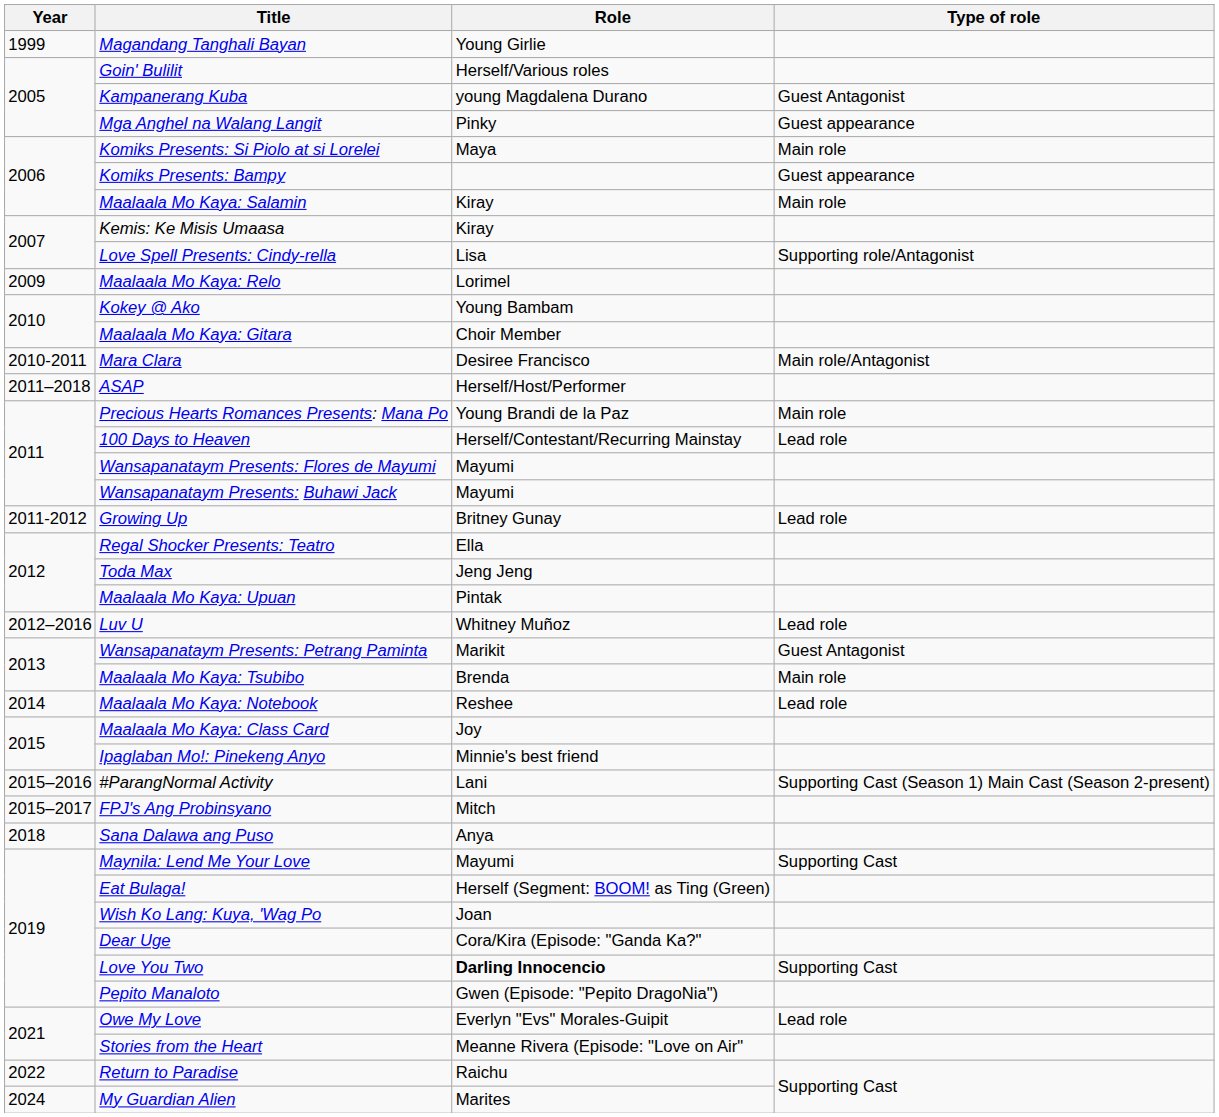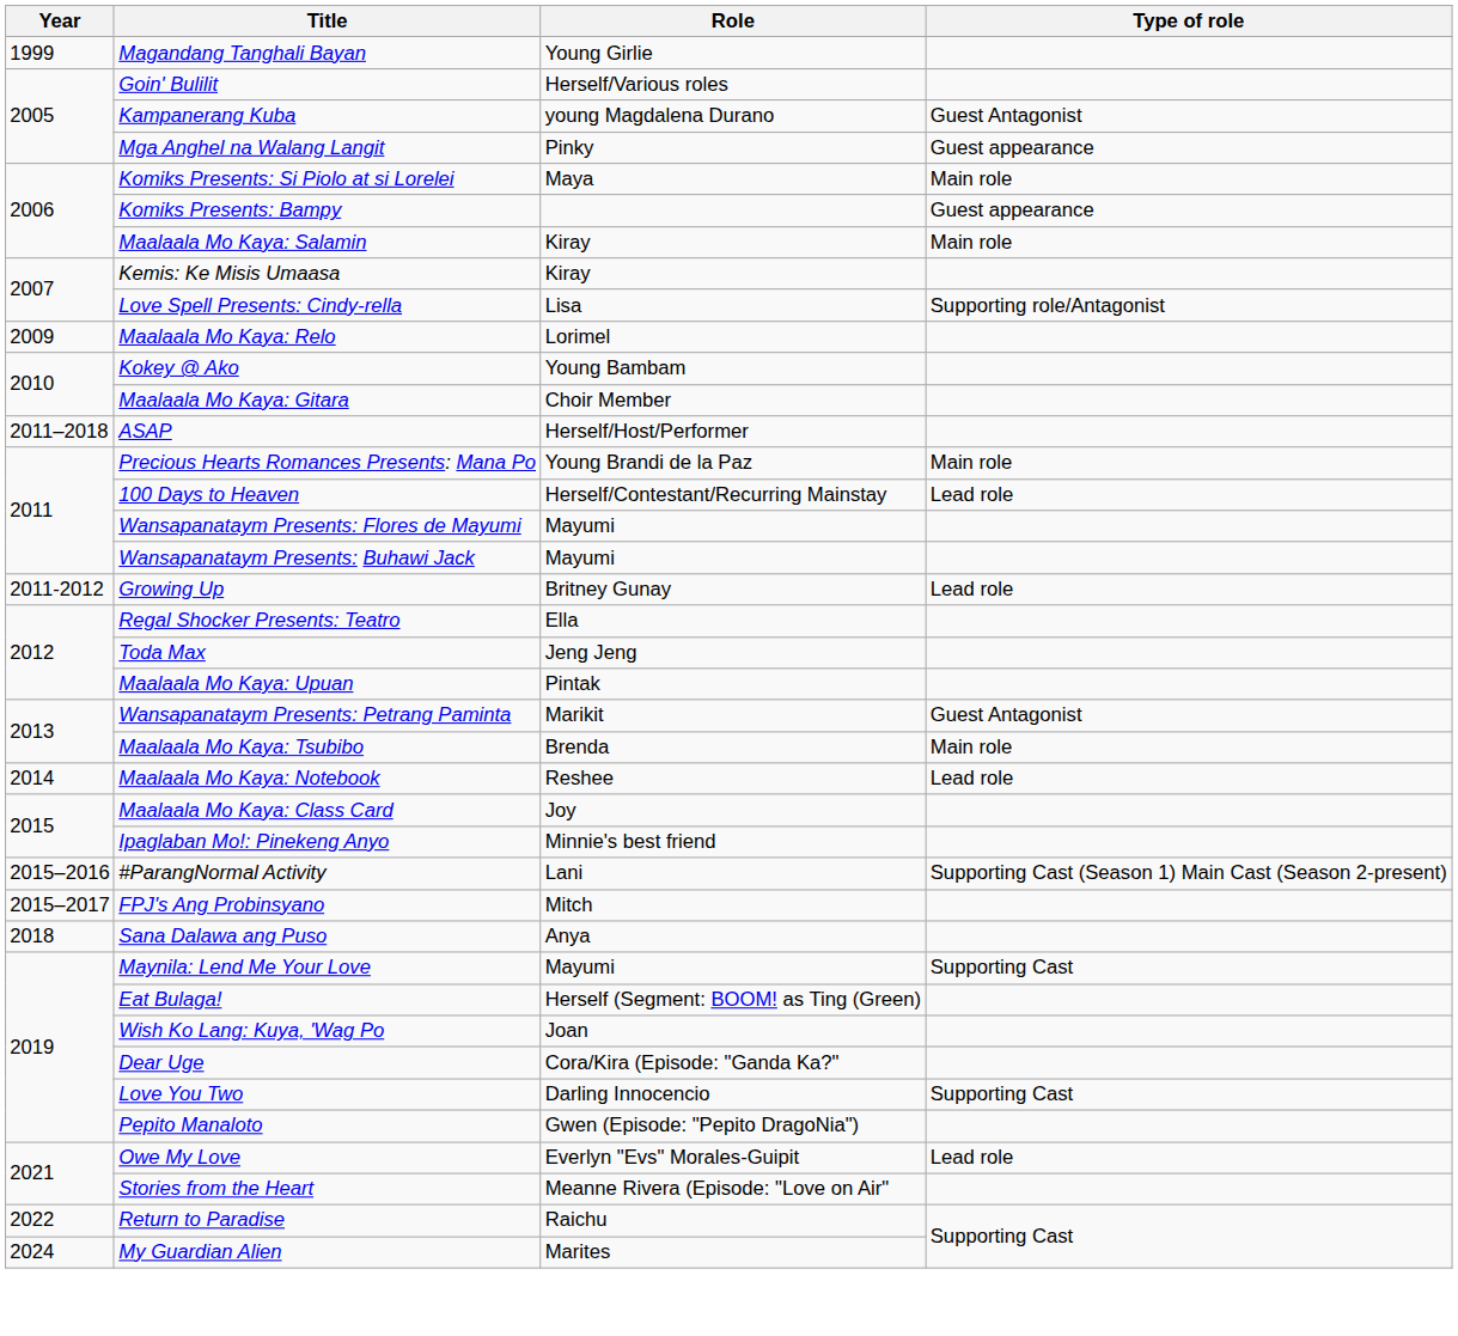 <table class="wikitable">
 <tr>
 <th>Year</th>
 <th>Title</th>
 <th>Role</th>
 <th>Type of role</th>
 </tr>
 <tr>
 <td>1999</td>
 <td><em><a href='#'>Magandang Tanghali Bayan</a></em></td>
 <td>Young Girlie</td>
 <td></td>
 </tr>
 <tr>
 <td rowspan=3>2005</td>
 <td><em><a href='#'>Goin' Bulilit</a></em></td>
 <td>Herself/Various roles</td>
 <td></td>
 </tr>
 <tr>
 <td><em><a href='#'>Kampanerang Kuba</a></em></td>
 <td>young Magdalena Durano</td>
 <td>Guest Antagonist</td>
 </tr>
 <tr>
 <td><em><a href='#'>Mga Anghel na Walang Langit</a></em></td>
 <td>Pinky</td>
 <td>Guest appearance</td>
 </tr>
 <tr>
 <td rowspan=3>2006</td>
 <td><em><a href='#'>Komiks Presents: Si Piolo at si Lorelei</a></em></td>
 <td>Maya</td>
 <td>Main role</td>
 </tr>
 <tr>
 <td><em><a href='#'>Komiks Presents: Bampy</a></em></td>
 <td></td>
 <td>Guest appearance</td>
 </tr>
 <tr>
 <td><em><a href='#'>Maalaala Mo Kaya: Salamin</a></em></td>
 <td>Kiray</td>
 <td>Main role</td>
 </tr>
 <tr>
 <td rowspan=2>2007</td>
 <td><em>Kemis: Ke Misis Umaasa</em></td>
 <td>Kiray</td>
 <td></td>
 </tr>
 <tr>
 <td><em><a href='#'>Love Spell Presents: Cindy-rella</a></em></td>
 <td>Lisa</td>
 <td>Supporting role/Antagonist</td>
 </tr>
 <tr>
 <td>2009</td>
 <td><em><a href='#'>Maalaala Mo Kaya: Relo</a></em></td>
 <td>Lorimel</td>
 <td></td>
 </tr>
 <tr>
 <td rowspan=2>2010</td>
 <td><em><a href='#'>Kokey @ Ako</a></em></td>
 <td>Young Bambam</td>
 <td></td>
 </tr>
 <tr>
 <td><em><a href='#'>Maalaala Mo Kaya: Gitara</a></em></td>
 <td>Choir Member</td>
 <td></td>
 </tr>
 <tr>
-<td>2010-2011</td>
-<td><em><a href='#'>Mara Clara</a></em></td>
-<td>Desiree Francisco</td>
-<td>Main role/Antagonist</td>
-</tr>
-<tr>
 <td>2011–2018</td>
 <td><em><a href='#'>ASAP</a></em></td>
 <td>Herself/Host/Performer</td>
 <td></td>
 </tr>
 <tr>
 <td rowspan=4>2011</td>
 <td><em><a href='#'>Precious Hearts Romances Presents</a>: <a href='#'>Mana Po</a></em></td>
 <td>Young Brandi de la Paz</td>
 <td>Main role</td>
 </tr>
 <tr>
 <td><em><a href='#'>100 Days to Heaven</a></em></td>
 <td>Herself/Contestant/Recurring Mainstay</td>
 <td>Lead role</td>
 </tr>
 <tr>
 <td><em><a href='#'>Wansapanataym Presents: Flores de Mayumi</a></em></td>
 <td>Mayumi</td>
 <td></td>
 </tr>
 <tr>
 <td><em><a href='#'>Wansapanataym Presents:</a> <a href='#'>Buhawi Jack</a></em></td>
 <td>Mayumi</td>
 <td></td>
 </tr>
 <tr>
 <td>2011-2012</td>
 <td><em><a href='#'>Growing Up</a></em></td>
 <td>Britney Gunay</td>
 <td>Lead role</td>
 </tr>
 <tr>
 <td rowspan=3>2012</td>
 <td><em><a href='#'>Regal Shocker Presents: Teatro</a></em></td>
 <td>Ella</td>
 <td></td>
 </tr>
 <tr>
 <td><em><a href='#'>Toda Max</a></em></td>
 <td>Jeng Jeng</td>
 <td></td>
 </tr>
 <tr>
 <td><em><a href='#'>Maalaala Mo Kaya: Upuan</a></em></td>
 <td>Pintak</td>
 <td></td>
-</tr>
-<tr>
-<td>2012–2016</td>
-<td><em><a href='#'>Luv U</a></em></td>
-<td>Whitney Muñoz</td>
-<td>Lead role</td>
 </tr>
 <tr>
 <td rowspan=2>2013</td>
 <td><em><a href='#'>Wansapanataym Presents: Petrang Paminta</a></em></td>
 <td>Marikit</td>
 <td>Guest Antagonist</td>
 </tr>
 <tr>
 <td><em><a href='#'>Maalaala Mo Kaya: Tsubibo</a></em></td>
 <td>Brenda</td>
 <td>Main role</td>
 </tr>
 <tr>
 <td>2014</td>
 <td><em><a href='#'>Maalaala Mo Kaya: Notebook</a></em></td>
 <td>Reshee</td>
 <td>Lead role</td>
 </tr>
 <tr>
 <td rowspan=2>2015</td>
 <td><em><a href='#'>Maalaala Mo Kaya: Class Card</a></em></td>
 <td>Joy</td>
 <td></td>
 </tr>
 <tr>
 <td><em><a href='#'>Ipaglaban Mo!: Pinekeng Anyo</a></em></td>
 <td>Minnie's best friend</td>
 <td></td>
 </tr>
 <tr>
 <td>2015–2016</td>
 <td><em>#ParangNormal Activity</em></td>
 <td>Lani</td>
 <td>Supporting Cast (Season 1)  Main Cast (Season 2-present)</td>
 </tr>
 <tr>
 <td>2015–2017</td>
 <td><em><a href='#'>FPJ's Ang Probinsyano</a></em></td>
 <td>Mitch</td>
 <td></td>
 </tr>
 <tr>
 <td>2018</td>
 <td><em><a href='#'>Sana Dalawa ang Puso</a></em></td>
 <td>Anya</td>
 <td></td>
 </tr>
 <tr>
 <td rowspan=6>2019</td>
 <td><em><a href='#'>Maynila: Lend Me Your Love</a></em></td>
 <td>Mayumi</td>
 <td>Supporting Cast</td>
 </tr>
 <tr>
 <td><em><a href='#'>Eat Bulaga!</a></em></td>
 <td>Herself (Segment: <a href='#'>BOOM!</a> as Ting (Green)</td>
 <td></td>
 </tr>
 <tr>
 <td><em><a href='#'>Wish Ko Lang: Kuya, 'Wag Po</a></em></td>
 <td>Joan</td>
 <td></td>
 </tr>
 <tr>
 <td><em><a href='#'>Dear Uge</a></em></td>
 <td>Cora/Kira (Episode: "Ganda Ka?"</td>
 <td></td>
 </tr>
 <tr>
 <td><em><a href='#'>Love You Two</a></em></td>
-<td><strong>Darling Innocencio</strong></td>
+<td>Darling Innocencio</td>
 <td>Supporting Cast</td>
 </tr>
 <tr>
 <td><em><a href='#'>Pepito Manaloto</a></em></td>
 <td>Gwen (Episode: "Pepito DragoNia")</td>
 <td></td>
 </tr>
 <tr>
 <td rowspan=2>2021</td>
 <td><em><a href='#'>Owe My Love</a></em></td>
 <td>Everlyn "Evs" Morales-Guipit</td>
 <td>Lead role</td>
 </tr>
 <tr>
 <td><em><a href='#'>Stories from the Heart</a></em></td>
 <td>Meanne Rivera (Episode: "Love on Air"</td>
 <td></td>
 </tr>
 <tr>
 <td>2022</td>
 <td><em><a href='#'>Return to Paradise</a></em></td>
 <td>Raichu</td>
 <td rowspan="2">Supporting Cast</td>
 </tr>
 <tr>
 <td>2024</td>
 <td><em><a href='#'>My Guardian Alien</a></em></td>
 <td>Marites</td>
 </tr>
 </table>
